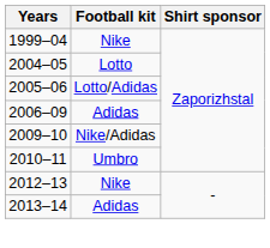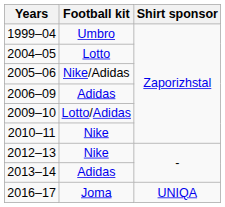 <table class="wikitable" style="text-align: center">
 <tr>
 <th>Years</th>
 <th>Football kit</th>
 <th>Shirt sponsor</th>
 </tr>
 <tr>
 <td>1999–04</td>
-<td><a href='#'>Nike</a></td>
+<td><a href='#'>Umbro</a></td>
 <td rowspan=6><a href='#'>Zaporizhstal</a></td>
 </tr>
 <tr>
 <td>2004–05</td>
 <td><a href='#'>Lotto</a></td>
 </tr>
 <tr>
 <td>2005–06</td>
-<td><a href='#'>Lotto</a>/<a href='#'>Adidas</a></td>
+<td><a href='#'>Nike</a>/Adidas</td>
 </tr>
 <tr>
 <td>2006–09</td>
 <td><a href='#'>Adidas</a></td>
 </tr>
 <tr>
 <td>2009–10</td>
-<td><a href='#'>Nike</a>/Adidas</td>
+<td><a href='#'>Lotto</a>/<a href='#'>Adidas</a></td>
 </tr>
 <tr>
 <td>2010–11</td>
-<td><a href='#'>Umbro</a></td>
+<td><a href='#'>Nike</a></td>
 </tr>
 <tr>
 <td>2012–13</td>
 <td><a href='#'>Nike</a></td>
 <td rowspan=2>-</td>
 </tr>
 <tr>
 <td>2013–14</td>
 <td><a href='#'>Adidas</a></td>
 </tr>
+<tr>
+<td>2016–17</td>
+<td><a href='#'>Joma</a></td>
+<td><a href='#'>UNIQA</a></td>
+</tr>
 </table>
